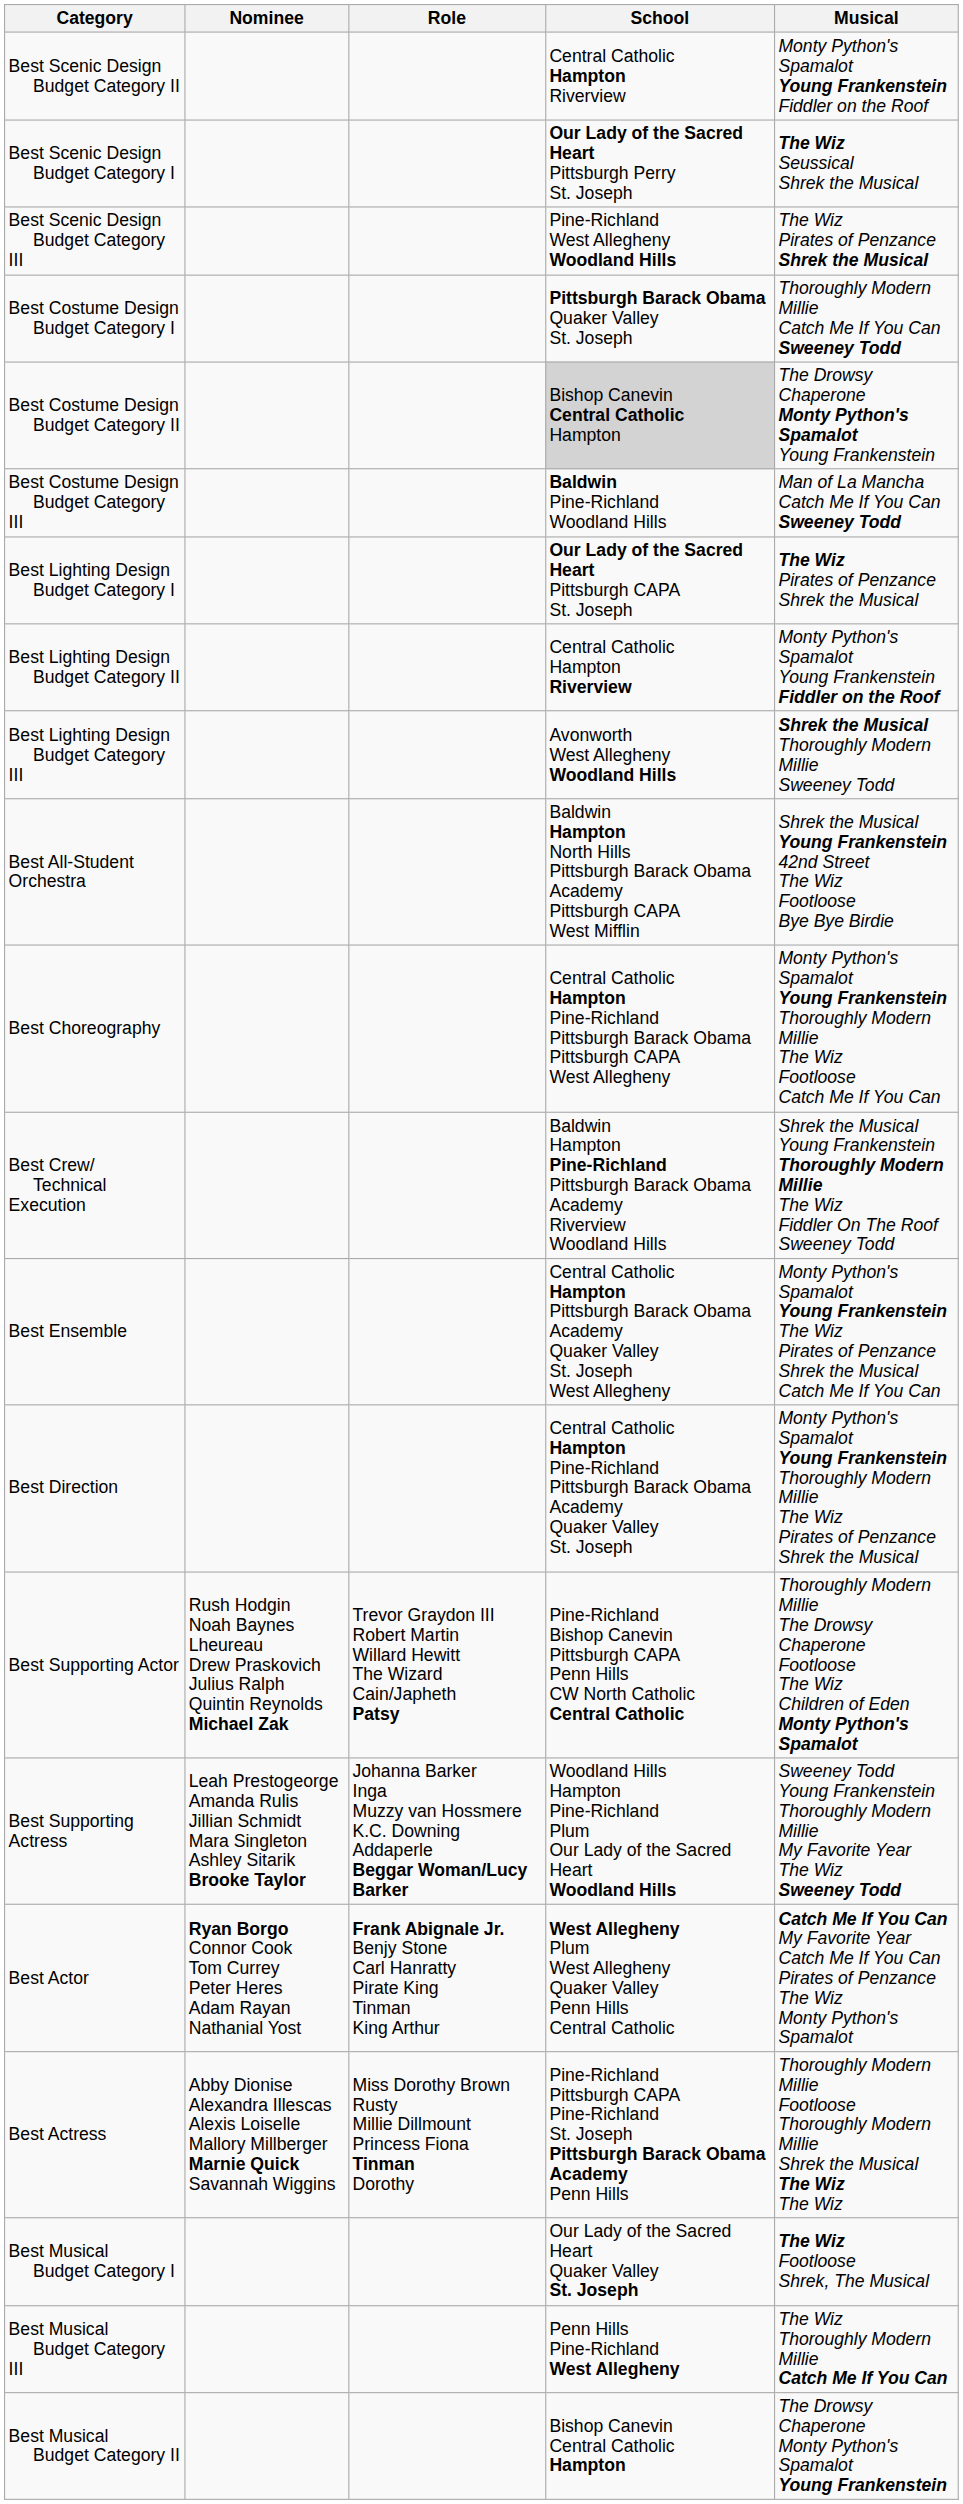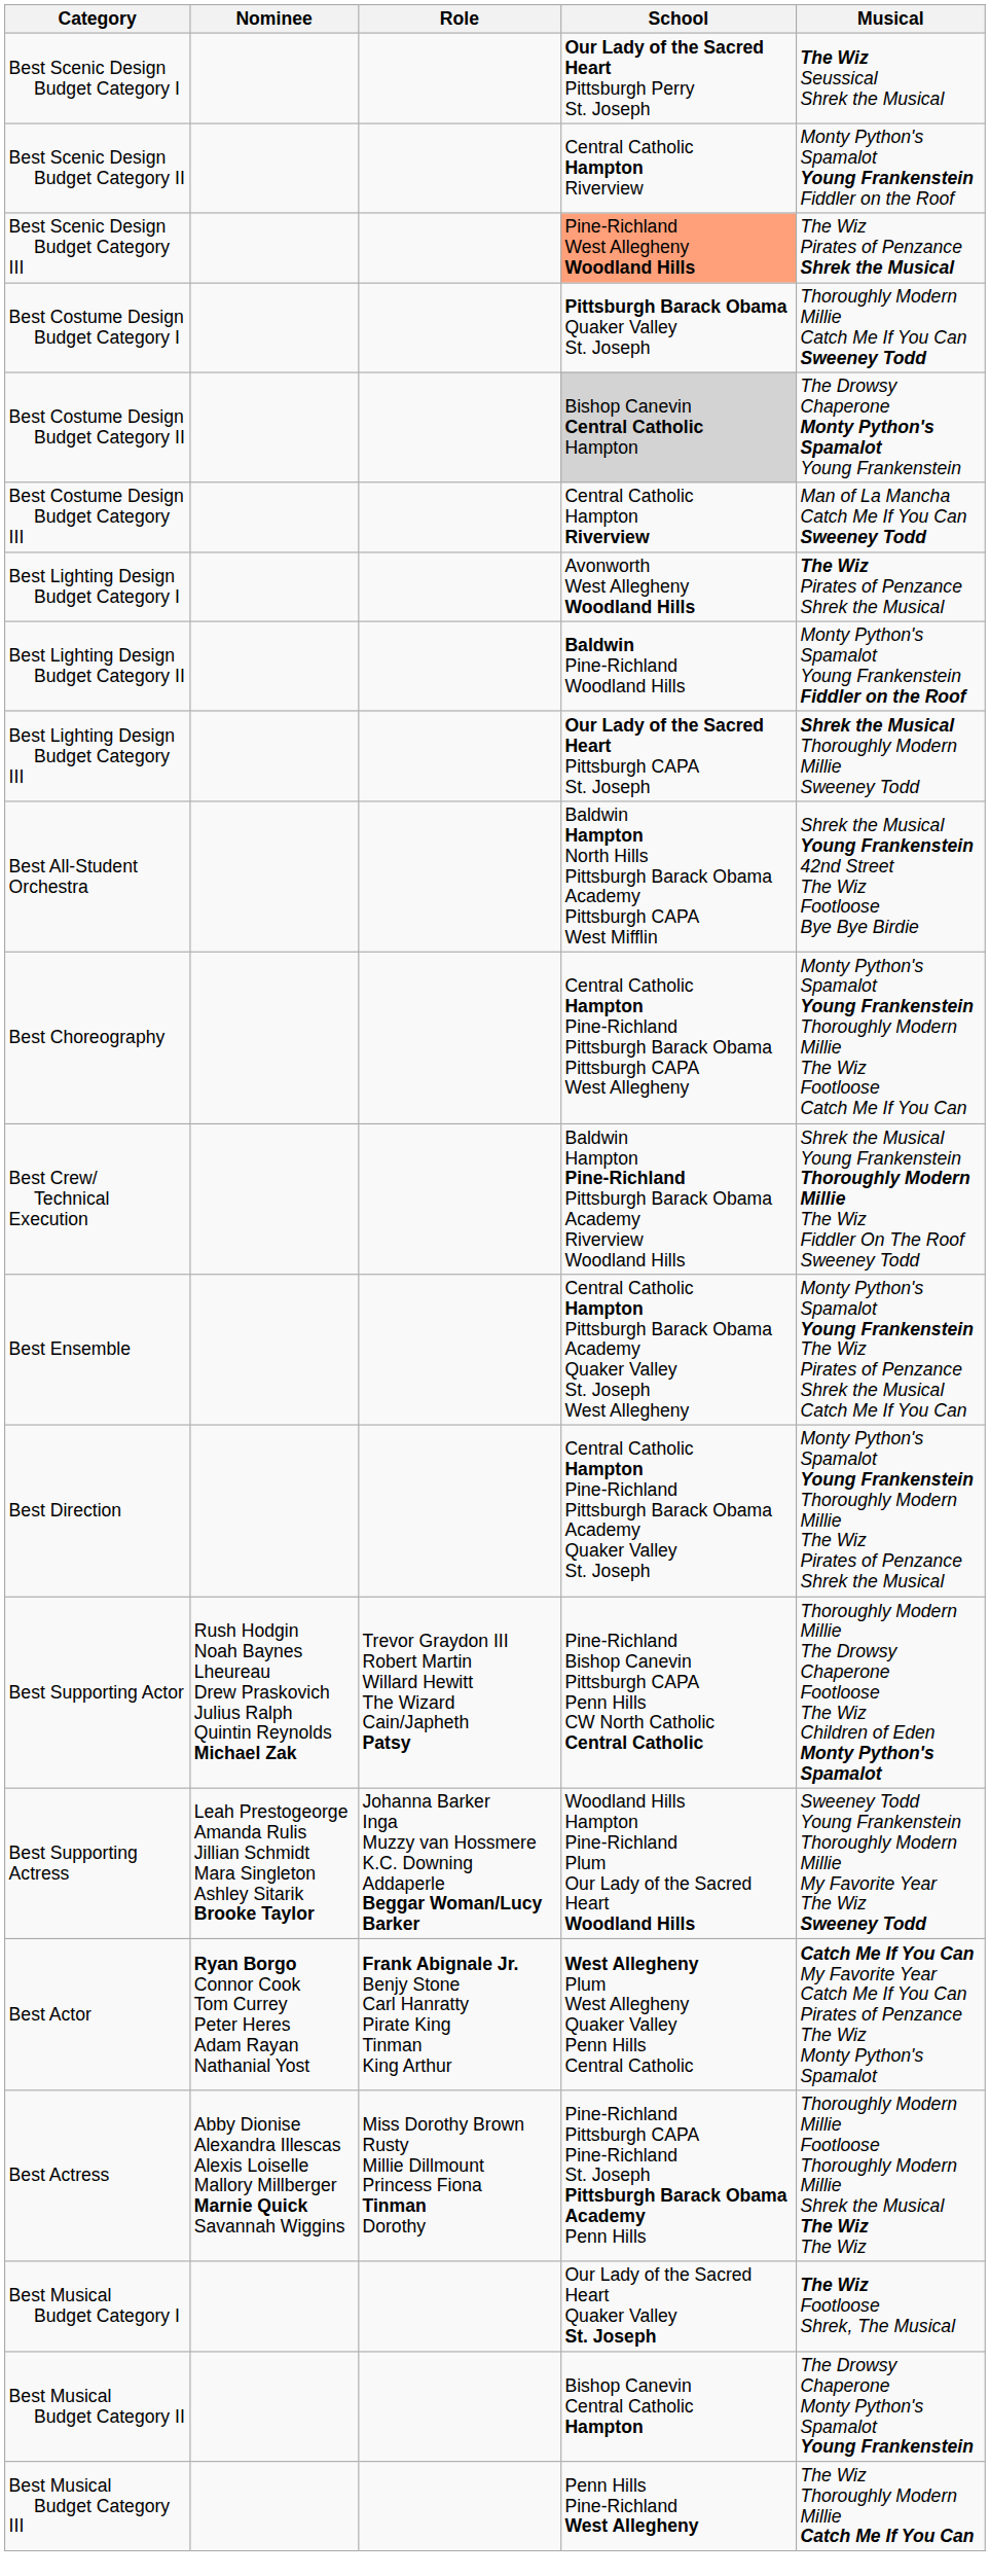 <table class="wikitable">
 <tr>
 <th>Category</th>
 <th>Nominee</th>
 <th>Role</th>
 <th>School</th>
 <th>Musical</th>
 </tr>
 <tr>
+<td>Best Scenic Design<br>     Budget Category I</td>
+<td></td>
+<td></td>
+<td><strong>Our Lady of the Sacred Heart<br></strong>Pittsburgh Perry<br>St. Joseph</td>
+<td><strong><em>The Wiz</em></strong><br><em>Seussical</em><br><em>Shrek the Musical</em></td>
+</tr>
+<tr>
 <td>Best Scenic Design<br>     Budget Category II</td>
 <td></td>
 <td></td>
 <td>Central Catholic<br><strong>Hampton</strong><br>Riverview</td>
 <td><em>Monty Python's Spamalot</em><br><strong><em>Young Frankenstein</em></strong><br><em>Fiddler on the Roof</em></td>
 </tr>
 <tr>
-<td>Best Scenic Design<br>     Budget Category I</td>
-<td></td>
-<td></td>
-<td><strong>Our Lady of the Sacred Heart<br></strong>Pittsburgh Perry<br>St. Joseph</td>
-<td><strong><em>The Wiz</em></strong><br><em>Seussical</em><br><em>Shrek the Musical</em></td>
-</tr>
-<tr>
 <td>Best Scenic Design<br>     Budget Category III</td>
 <td></td>
 <td></td>
-<td>Pine-Richland<br>West Allegheny<br><strong>Woodland Hills</strong></td>
+<td style="background: lightsalmon;">Pine-Richland<br>West Allegheny<br><strong>Woodland Hills</strong></td>
 <td><em>The Wiz</em><br><em>Pirates of Penzance</em><br><strong><em>Shrek the Musical</em></strong></td>
 </tr>
 <tr>
 <td>Best Costume Design<br>     Budget Category I</td>
 <td></td>
 <td></td>
 <td><strong>Pittsburgh Barack Obama</strong><br>Quaker Valley<br>St. Joseph</td>
 <td><em>Thoroughly Modern Millie</em><br><em>Catch Me If You Can</em><br><strong><em>Sweeney Todd</em></strong></td>
 </tr>
 <tr>
 <td>Best Costume Design<br>     Budget Category II</td>
 <td></td>
 <td></td>
 <td style="background: lightgrey;">Bishop Canevin<br><strong>Central Catholic</strong><br>Hampton</td>
 <td><em>The Drowsy Chaperone</em><br><strong><em>Monty Python's Spamalot</em></strong><br><em>Young Frankenstein</em></td>
 </tr>
 <tr>
 <td>Best Costume Design<br>     Budget Category III</td>
 <td></td>
 <td></td>
-<td><strong>Baldwin</strong><br>Pine-Richland<br>Woodland Hills</td>
+<td>Central Catholic<br>Hampton<br><strong>Riverview</strong></td>
 <td><em>Man of La Mancha</em><br><em>Catch Me If You Can</em><br><strong><em>Sweeney Todd</em></strong></td>
 </tr>
 <tr>
 <td>Best Lighting Design<br>     Budget Category I</td>
 <td></td>
 <td></td>
-<td><strong>Our Lady of the Sacred Heart</strong><br>Pittsburgh CAPA<br>St. Joseph</td>
+<td>Avonworth<br>West Allegheny<br><strong>Woodland Hills</strong></td>
 <td><strong><em>The Wiz</em></strong><br><em>Pirates of Penzance</em><br><em>Shrek the Musical</em></td>
 </tr>
 <tr>
 <td>Best Lighting Design<br>     Budget Category II</td>
 <td></td>
 <td></td>
-<td>Central Catholic<br>Hampton<br><strong>Riverview</strong></td>
+<td><strong>Baldwin</strong><br>Pine-Richland<br>Woodland Hills</td>
 <td><em>Monty Python's Spamalot</em><br><em>Young Frankenstein</em><br><strong><em>Fiddler on the Roof</em></strong></td>
 </tr>
 <tr>
 <td>Best Lighting Design<br>     Budget Category III</td>
 <td></td>
 <td></td>
-<td>Avonworth<br>West Allegheny<br><strong>Woodland Hills</strong></td>
+<td><strong>Our Lady of the Sacred Heart</strong><br>Pittsburgh CAPA<br>St. Joseph</td>
 <td><strong><em>Shrek the Musical</em></strong><br><em>Thoroughly Modern Millie</em><br><em>Sweeney Todd</em></td>
 </tr>
 <tr>
 <td>Best All-Student Orchestra</td>
 <td></td>
 <td></td>
 <td>Baldwin<br><strong>Hampton</strong><br>North Hills<br>Pittsburgh Barack Obama Academy<br>Pittsburgh CAPA<br>West Mifflin</td>
 <td><em>Shrek the Musical</em><br><strong><em>Young Frankenstein</em></strong><br><em>42nd Street</em><br><em>The Wiz</em><br><em>Footloose</em><br><em>Bye Bye Birdie</em></td>
 </tr>
 <tr>
 <td>Best Choreography</td>
 <td></td>
 <td></td>
 <td>Central Catholic<br><strong>Hampton</strong><br>Pine-Richland<br>Pittsburgh Barack Obama<br>Pittsburgh CAPA<br>West Allegheny</td>
 <td><em>Monty Python's Spamalot</em><br><strong><em>Young Frankenstein</em></strong><br><em>Thoroughly Modern Millie</em><br><em>The Wiz</em><br><em>Footloose</em><br><em>Catch Me If You Can</em></td>
 </tr>
 <tr>
 <td>Best Crew/<br>     Technical Execution</td>
 <td></td>
 <td></td>
 <td>Baldwin<br>Hampton<br><strong>Pine-Richland</strong><br>Pittsburgh Barack Obama Academy<br>Riverview<br>Woodland Hills</td>
 <td><em>Shrek the Musical</em><br><em>Young Frankenstein</em><br><strong><em>Thoroughly Modern Millie</em></strong><br><em>The Wiz</em><br><em>Fiddler On The Roof</em><br><em>Sweeney Todd</em></td>
 </tr>
 <tr>
 <td>Best Ensemble</td>
 <td></td>
 <td></td>
 <td>Central Catholic<br><strong>Hampton</strong><br>Pittsburgh Barack Obama Academy<br>Quaker Valley<br>St. Joseph<br>West Allegheny</td>
 <td><em>Monty Python's Spamalot</em><br><strong><em>Young Frankenstein</em></strong><br><em>The Wiz</em><br><em>Pirates of Penzance</em><br><em>Shrek the Musical</em><br><em>Catch Me If You Can</em></td>
 </tr>
 <tr>
 <td>Best Direction</td>
 <td></td>
 <td></td>
 <td>Central Catholic<br><strong>Hampton</strong><br>Pine-Richland<br>Pittsburgh Barack Obama Academy<br>Quaker Valley<br>St. Joseph</td>
 <td><em>Monty Python's Spamalot</em><br><strong><em>Young Frankenstein</em></strong><br><em>Thoroughly Modern Millie</em><br><em>The Wiz</em><br><em>Pirates of Penzance</em><br><em>Shrek the Musical</em></td>
 </tr>
 <tr>
 <td>Best Supporting Actor</td>
 <td>Rush Hodgin<br>Noah Baynes Lheureau<br>Drew Praskovich<br>Julius Ralph<br>Quintin Reynolds<br><strong>Michael Zak</strong></td>
 <td>Trevor Graydon III<br>Robert Martin<br>Willard Hewitt<br>The Wizard<br>Cain/Japheth<br><strong>Patsy</strong></td>
 <td>Pine-Richland<br>Bishop Canevin<br>Pittsburgh CAPA<br>Penn Hills<br>CW North Catholic<br><strong>Central Catholic</strong></td>
 <td><em>Thoroughly Modern Millie</em><br><em>The Drowsy Chaperone</em><br><em>Footloose</em><br><em>The Wiz</em><br><em>Children of Eden</em><br><strong><em>Monty Python's Spamalot</em></strong></td>
 </tr>
 <tr>
 <td>Best Supporting Actress</td>
 <td>Leah Prestogeorge<br>Amanda Rulis<br>Jillian Schmidt<br>Mara Singleton<br>Ashley Sitarik<br><strong>Brooke Taylor</strong></td>
 <td>Johanna Barker<br>Inga<br>Muzzy van Hossmere<br>K.C. Downing<br>Addaperle<br><strong>Beggar Woman/Lucy Barker</strong></td>
 <td>Woodland Hills<br>Hampton<br>Pine-Richland<br>Plum<br>Our Lady of the Sacred Heart<br><strong>Woodland Hills</strong></td>
 <td><em>Sweeney Todd</em><br><em>Young Frankenstein</em><br><em>Thoroughly Modern Millie</em><br><em>My Favorite Year</em><br><em>The Wiz</em><br><strong><em>Sweeney Todd</em></strong></td>
 </tr>
 <tr>
 <td>Best Actor</td>
 <td><strong>Ryan Borgo</strong><br>Connor Cook<br>Tom Currey<br>Peter Heres<br>Adam Rayan<br>Nathanial Yost</td>
 <td><strong>Frank Abignale Jr.</strong><br>Benjy Stone<br>Carl Hanratty<br>Pirate King<br>Tinman<br>King Arthur</td>
 <td><strong>West Allegheny</strong><br>Plum<br>West Allegheny<br>Quaker Valley<br>Penn Hills<br>Central Catholic</td>
 <td><strong><em>Catch Me If You Can</em></strong><br><em>My Favorite Year</em><br><em>Catch Me If You Can</em><br><em>Pirates of Penzance</em><br><em>The Wiz</em><br><em>Monty Python's Spamalot</em></td>
 </tr>
 <tr>
 <td>Best Actress</td>
 <td>Abby Dionise<br>Alexandra Illescas<br>Alexis Loiselle<br>Mallory Millberger<br><strong>Marnie Quick</strong><br>Savannah Wiggins</td>
 <td>Miss Dorothy Brown<br>Rusty<br>Millie Dillmount<br>Princess Fiona<br><strong>Tinman</strong><br>Dorothy</td>
 <td>Pine-Richland<br>Pittsburgh CAPA<br>Pine-Richland<br>St. Joseph<br><strong>Pittsburgh Barack Obama Academy</strong><br>Penn Hills</td>
 <td><em>Thoroughly Modern Millie</em><br><em>Footloose</em><br><em>Thoroughly Modern Millie</em><br><em>Shrek the Musical</em><br><strong><em>The Wiz</em></strong><br><em>The Wiz</em></td>
 </tr>
 <tr>
 <td>Best Musical<br>     Budget Category I</td>
 <td></td>
 <td></td>
 <td>Our Lady of the Sacred Heart<br>Quaker Valley<br><strong>St. Joseph</strong></td>
 <td><strong><em>The Wiz</em></strong><br><em>Footloose</em><br><em>Shrek, The Musical</em></td>
 </tr>
 <tr>
+<td>Best Musical<br>     Budget Category II</td>
+<td></td>
+<td></td>
+<td>Bishop Canevin<br>Central Catholic<br><strong>Hampton</strong></td>
+<td><em>The Drowsy Chaperone</em><br><em>Monty Python's Spamalot</em><br><strong><em>Young Frankenstein</em></strong></td>
+</tr>
+<tr>
 <td>Best Musical<br>     Budget Category III</td>
 <td></td>
 <td></td>
 <td>Penn Hills<br>Pine-Richland<br><strong>West Allegheny</strong></td>
 <td><em>The Wiz</em><br><em>Thoroughly Modern Millie</em><br><strong><em>Catch Me If You Can</em></strong></td>
 </tr>
-<tr>
-<td>Best Musical<br>     Budget Category II</td>
-<td></td>
-<td></td>
-<td>Bishop Canevin<br>Central Catholic<br><strong>Hampton</strong></td>
-<td><em>The Drowsy Chaperone</em><br><em>Monty Python's Spamalot</em><br><strong><em>Young Frankenstein</em></strong></td>
-</tr>
 </table>
